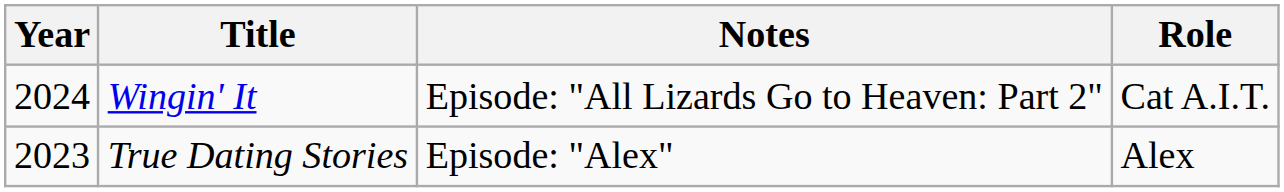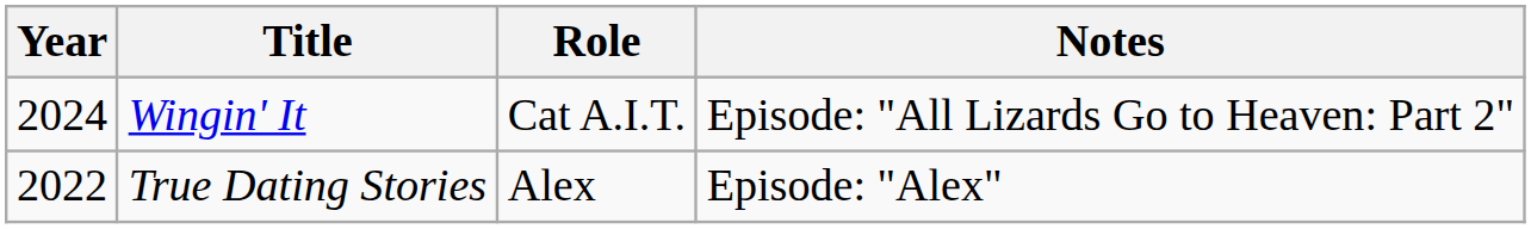 <table class="wikitable sortable">
 <tr>
 <th>Year</th>
 <th>Title</th>
+<th>Role</th>
 <th>Notes</th>
-<th>Role</th>
 </tr>
 <tr>
 <td>2024</td>
 <td><em><a href='#'>Wingin' It</a></em></td>
+<td>Cat A.I.T.</td>
 <td>Episode: "All Lizards Go to Heaven: Part 2"</td>
-<td>Cat A.I.T.</td>
 </tr>
 <tr>
-<td>2023</td>
+<td>2022</td>
 <td><em>True Dating Stories</em></td>
+<td>Alex</td>
 <td>Episode: "Alex"</td>
-<td>Alex</td>
 </tr>
 </table>
